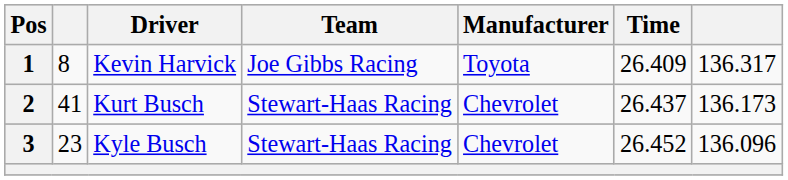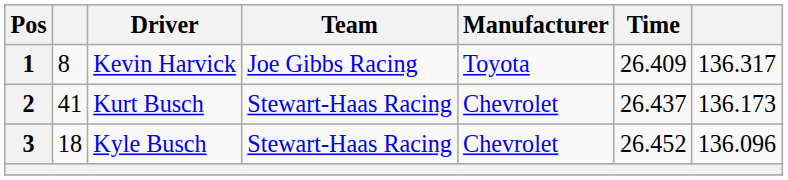 <table class="wikitable" style="font-size:95%">
 <tr>
 <th>Pos</th>
 <th></th>
 <th>Driver</th>
 <th>Team</th>
 <th>Manufacturer</th>
 <th>Time</th>
 <th></th>
 </tr>
 <tr>
 <th>1</th>
 <td>8</td>
 <td><a href='#'>Kevin Harvick</a></td>
 <td><a href='#'>Joe Gibbs Racing</a></td>
 <td><a href='#'>Toyota</a></td>
 <td>26.409</td>
 <td>136.317</td>
 </tr>
 <tr>
 <th>2</th>
 <td>41</td>
 <td><a href='#'>Kurt Busch</a></td>
 <td><a href='#'>Stewart-Haas Racing</a></td>
 <td><a href='#'>Chevrolet</a></td>
 <td>26.437</td>
 <td>136.173</td>
 </tr>
 <tr>
 <th>3</th>
-<td>23</td>
+<td>18</td>
 <td><a href='#'>Kyle Busch</a></td>
 <td><a href='#'>Stewart-Haas Racing</a></td>
 <td><a href='#'>Chevrolet</a></td>
 <td>26.452</td>
 <td>136.096</td>
 </tr>
 <tr>
 <th colspan="7"></th>
 </tr>
 </table>
